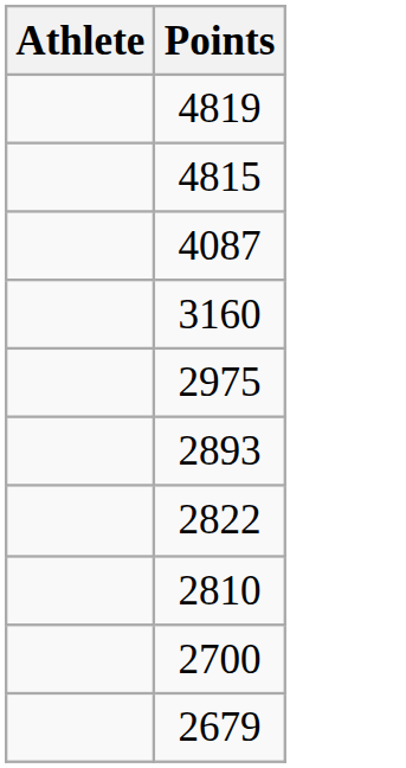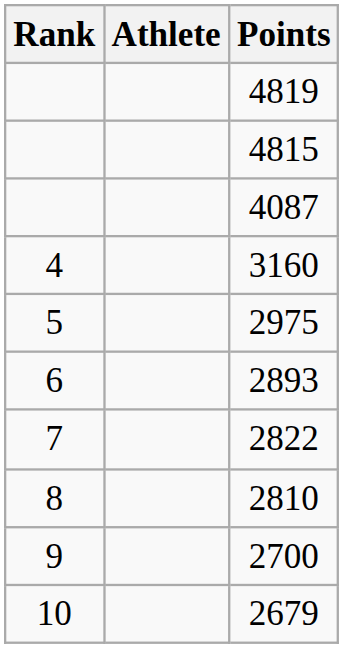 <table class="wikitable" style="font-size:95%; text-align:center;">
 <tr>
+<th>Rank</th>
 <th>Athlete</th>
 <th>Points</th>
 </tr>
 <tr>
+<td></td>
 <td align="left"></td>
 <td align="center">4819</td>
 </tr>
 <tr>
+<td></td>
 <td align="left"></td>
 <td align="center">4815</td>
 </tr>
 <tr>
+<td></td>
 <td align="left"></td>
 <td align="center">4087</td>
 </tr>
 <tr>
+<td>4</td>
 <td align="left"></td>
 <td align="center">3160</td>
 </tr>
 <tr>
+<td>5</td>
 <td align="left"></td>
 <td align="center">2975</td>
 </tr>
 <tr>
+<td>6</td>
 <td align="left"></td>
 <td align="center">2893</td>
 </tr>
 <tr>
+<td>7</td>
 <td align="left"></td>
 <td align="center">2822</td>
 </tr>
 <tr>
+<td>8</td>
 <td align="left"></td>
 <td align="center">2810</td>
 </tr>
 <tr>
+<td>9</td>
 <td align="left"></td>
 <td align="center">2700</td>
 </tr>
 <tr>
+<td>10</td>
 <td align="left"></td>
 <td align="center">2679</td>
 </tr>
 </table>
